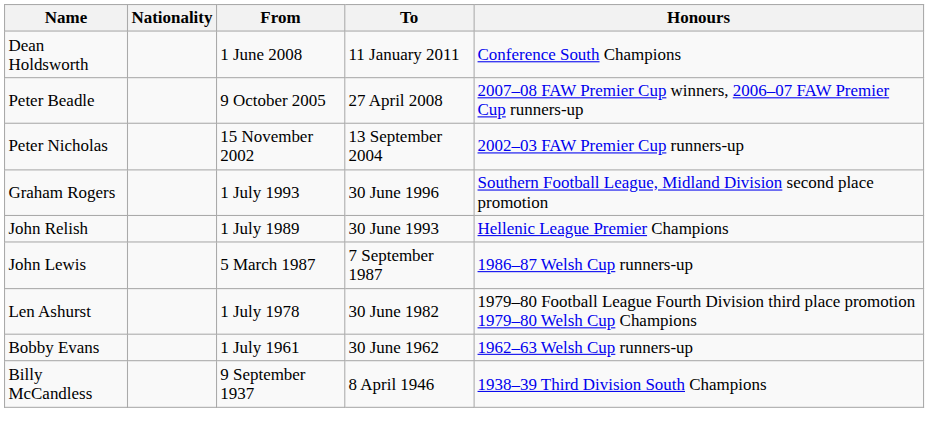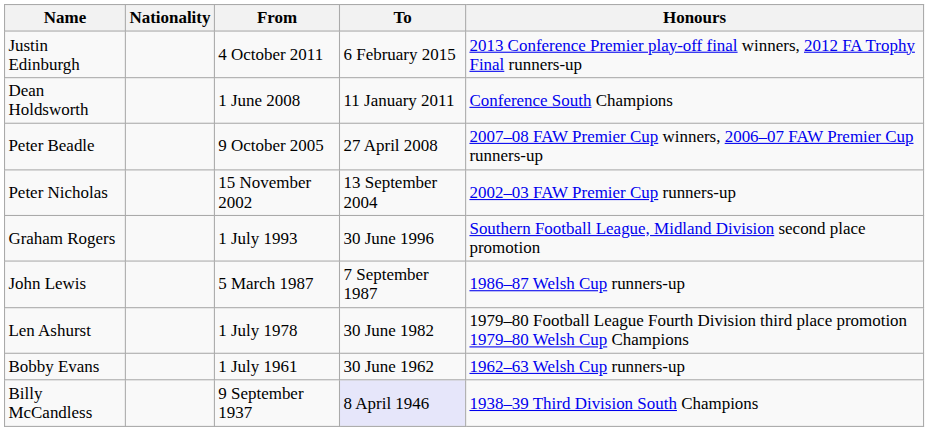 <table class="wikitable sortable">
 <tr>
 <th>Name</th>
 <th>Nationality</th>
 <th>From</th>
 <th>To</th>
 <th>Honours</th>
+</tr>
+<tr>
+<td>Justin Edinburgh</td>
+<td></td>
+<td>4 October 2011</td>
+<td>6 February 2015</td>
+<td><a href='#'>2013 Conference Premier play-off final</a> winners, <a href='#'>2012 FA Trophy Final</a> runners-up</td>
 </tr>
 <tr>
 <td>Dean Holdsworth</td>
 <td></td>
 <td>1 June 2008</td>
 <td>11 January 2011</td>
 <td><a href='#'>Conference South</a> Champions</td>
 </tr>
 <tr>
 <td>Peter Beadle</td>
 <td></td>
 <td>9 October 2005</td>
 <td>27 April 2008</td>
 <td><a href='#'>2007–08 FAW Premier Cup</a> winners, <a href='#'>2006–07 FAW Premier Cup</a> runners-up</td>
 </tr>
 <tr>
 <td>Peter Nicholas</td>
 <td></td>
 <td>15 November 2002</td>
 <td>13 September 2004</td>
 <td><a href='#'>2002–03 FAW Premier Cup</a> runners-up</td>
 </tr>
 <tr>
 <td>Graham Rogers</td>
 <td></td>
 <td>1 July 1993</td>
 <td>30 June 1996</td>
 <td><a href='#'>Southern Football League, Midland Division</a> second place promotion</td>
 </tr>
 <tr>
-<td>John Relish</td>
-<td></td>
-<td>1 July 1989</td>
-<td>30 June 1993</td>
-<td><a href='#'>Hellenic League Premier</a> Champions</td>
-</tr>
-<tr>
 <td>John Lewis</td>
 <td></td>
 <td>5 March 1987</td>
 <td>7 September 1987</td>
 <td><a href='#'>1986–87 Welsh Cup</a> runners-up</td>
 </tr>
 <tr>
 <td>Len Ashurst</td>
 <td></td>
 <td>1 July 1978</td>
 <td>30 June 1982</td>
 <td>1979–80 Football League Fourth Division third place promotion<br><a href='#'>1979–80 Welsh Cup</a> Champions</td>
 </tr>
 <tr>
 <td>Bobby Evans</td>
 <td></td>
 <td>1 July 1961</td>
 <td>30 June 1962</td>
 <td><a href='#'>1962–63 Welsh Cup</a> runners-up</td>
 </tr>
 <tr>
 <td>Billy McCandless</td>
 <td></td>
 <td>9 September 1937</td>
-<td>8 April 1946</td>
+<td style="background: lavender;">8 April 1946</td>
 <td><a href='#'>1938–39 Third Division South</a> Champions</td>
 </tr>
 </table>
